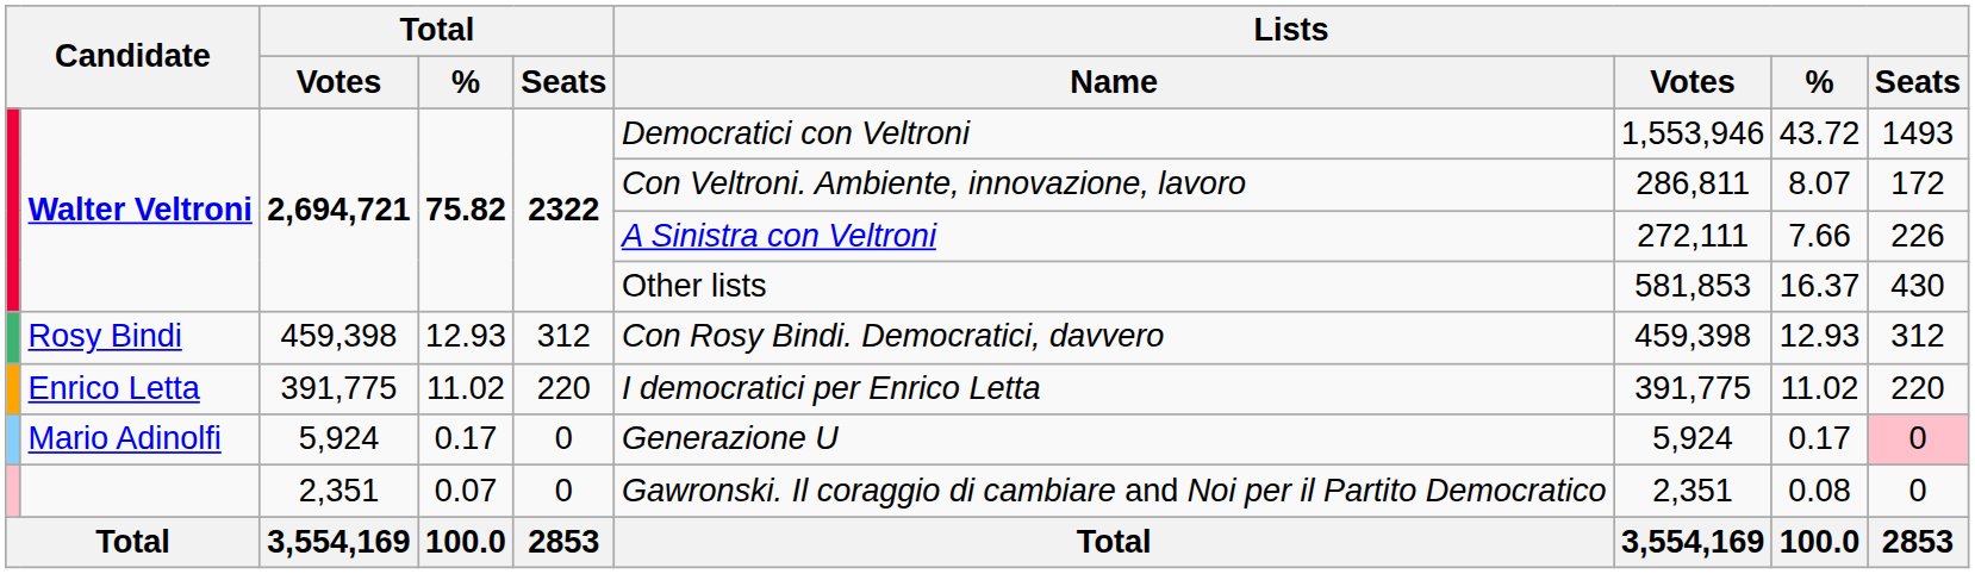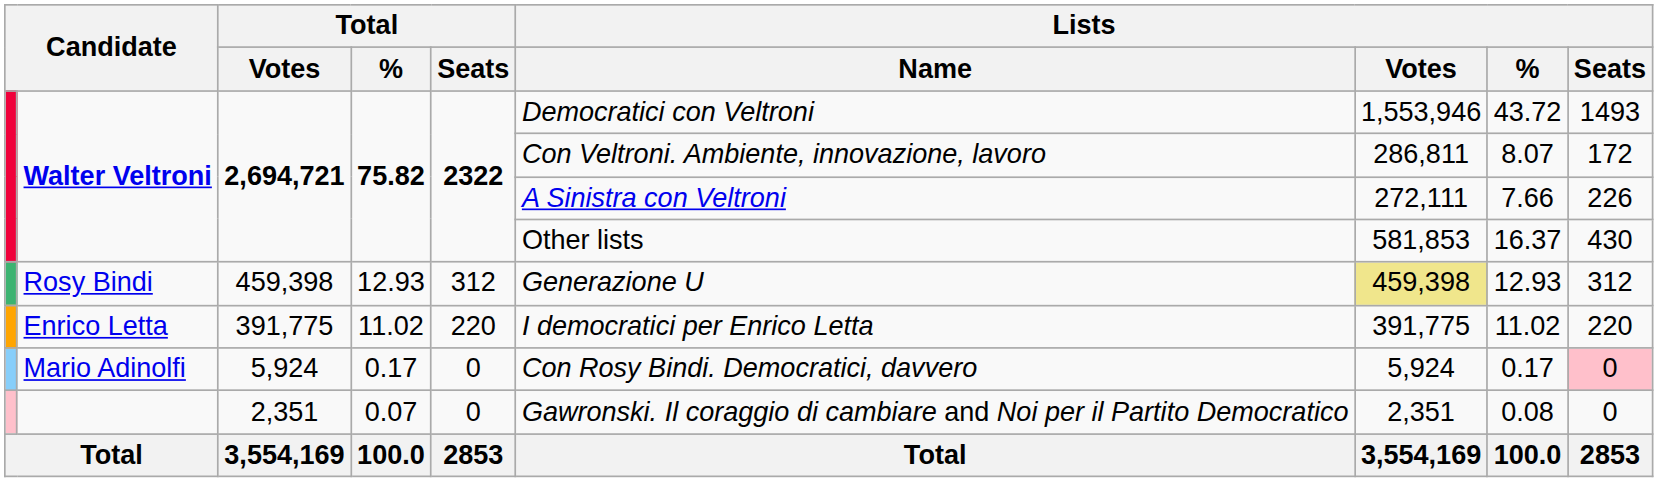 <table class="wikitable">
 <tr>
 <th rowspan="2" colspan="2">Candidate</th>
 <th colspan="3">Total</th>
 <th colspan="4">Lists</th>
 </tr>
 <tr>
 <th>Votes</th>
 <th>%</th>
 <th>Seats</th>
 <th>Name</th>
 <th>Votes</th>
 <th>%</th>
 <th>Seats</th>
 </tr>
 <tr>
 <td rowspan="4" bgcolor="#F0003B"></td>
 <td rowspan="4"><strong><a href='#'>Walter Veltroni</a></strong></td>
 <td rowspan="4" style="text-align:center;"><strong>2,694,721</strong></td>
 <td rowspan="4" style="text-align:center;"><strong>75.82</strong></td>
 <td rowspan="4" style="text-align:center;"><strong>2322</strong></td>
 <td><em>Democratici con Veltroni</em></td>
 <td style="text-align:center;">1,553,946</td>
 <td style="text-align:center;">43.72</td>
 <td style="text-align:center;">1493</td>
 </tr>
 <tr>
 <td><em>Con Veltroni. Ambiente, innovazione, lavoro</em></td>
 <td style="text-align:center;">286,811</td>
 <td style="text-align:center;">8.07</td>
 <td style="text-align:center;">172</td>
 </tr>
 <tr>
 <td><em><a href='#'>A Sinistra con Veltroni</a></em></td>
 <td style="text-align:center;">272,111</td>
 <td style="text-align:center;">7.66</td>
 <td style="text-align:center;">226</td>
 </tr>
 <tr>
 <td>Other lists</td>
 <td style="text-align:center;">581,853</td>
 <td style="text-align:center;">16.37</td>
 <td style="text-align:center;">430</td>
 </tr>
 <tr>
 <td bgcolor="#3CB371"></td>
 <td><a href='#'>Rosy Bindi</a></td>
 <td style="text-align:center;">459,398</td>
 <td style="text-align:center;">12.93</td>
 <td style="text-align:center;">312</td>
-<td><em>Con Rosy Bindi. Democratici, davvero</em></td>
-<td style="text-align:center;">459,398</td>
+<td><em>Generazione U</em></td>
+<td style="background: khaki; text-align:center;">459,398</td>
 <td style="text-align:center;">12.93</td>
 <td style="text-align:center;">312</td>
 </tr>
 <tr>
 <td bgcolor="orange"></td>
 <td><a href='#'>Enrico Letta</a></td>
 <td style="text-align:center;">391,775</td>
 <td style="text-align:center;">11.02</td>
 <td style="text-align:center;">220</td>
 <td><em>I democratici per Enrico Letta</em></td>
 <td style="text-align:center;">391,775</td>
 <td style="text-align:center;">11.02</td>
 <td style="text-align:center;">220</td>
 </tr>
 <tr>
 <td bgcolor="lightskyblue"></td>
 <td><a href='#'>Mario Adinolfi</a></td>
 <td style="text-align:center;">5,924</td>
 <td style="text-align:center;">0.17</td>
 <td style="text-align:center;">0</td>
-<td><em>Generazione U</em></td>
+<td><em>Con Rosy Bindi. Democratici, davvero</em></td>
 <td style="text-align:center;">5,924</td>
 <td style="text-align:center;">0.17</td>
 <td style="background: pink; text-align:center;">0</td>
 </tr>
 <tr>
 <td bgcolor="pink"></td>
 <td></td>
 <td style="text-align:center;">2,351</td>
 <td style="text-align:center;">0.07</td>
 <td style="text-align:center;">0</td>
 <td><em>Gawronski. Il coraggio di cambiare</em> and <em>Noi per il Partito Democratico </em></td>
 <td style="text-align:center;">2,351</td>
 <td style="text-align:center;">0.08</td>
 <td style="text-align:center;">0</td>
 </tr>
 <tr>
 <th colspan="2">Total</th>
 <th style="text-align:center;">3,554,169</th>
 <th style="text-align:center;">100.0</th>
 <th style="text-align:center;">2853</th>
 <th>Total</th>
 <th style="text-align:center;">3,554,169</th>
 <th style="text-align:center;">100.0</th>
 <th style="text-align:center;">2853</th>
 </tr>
 </table>
